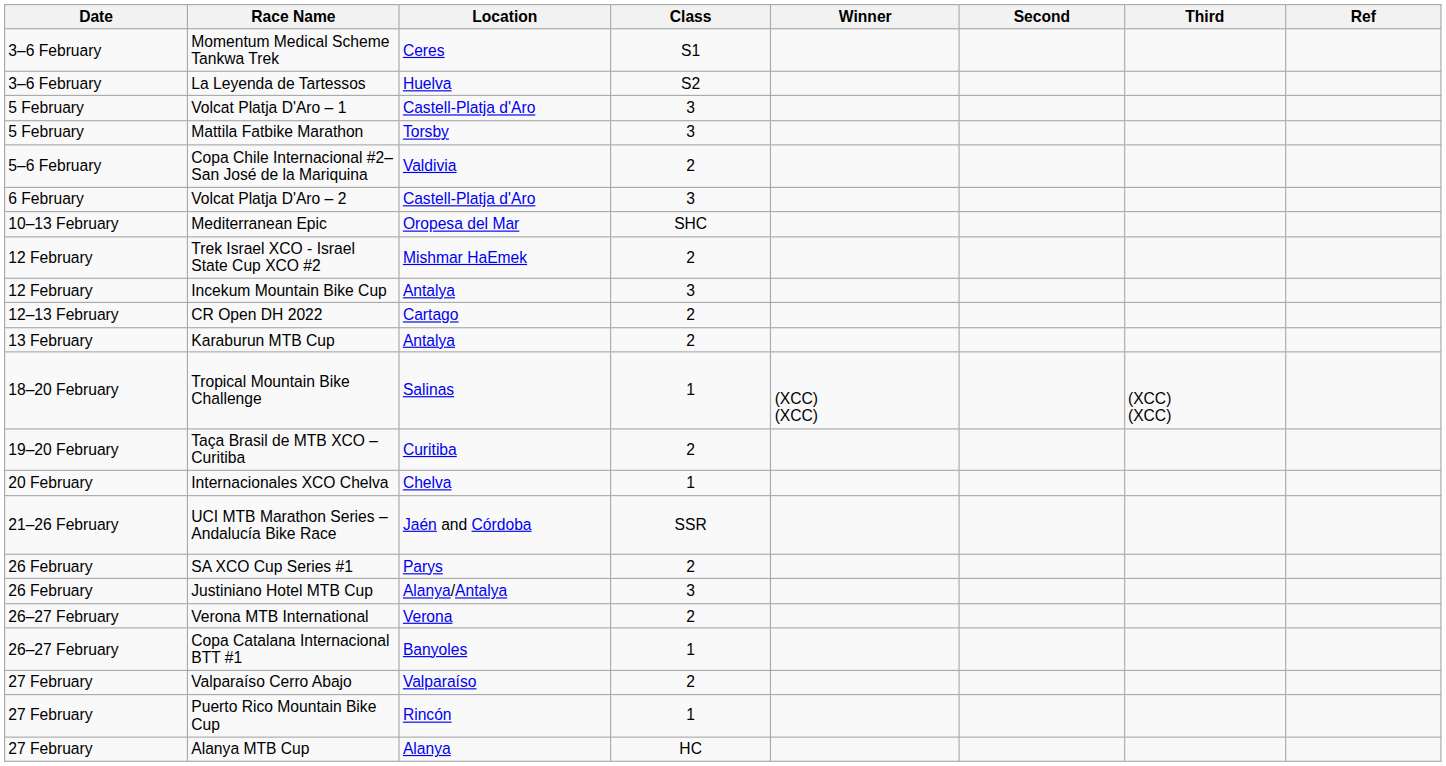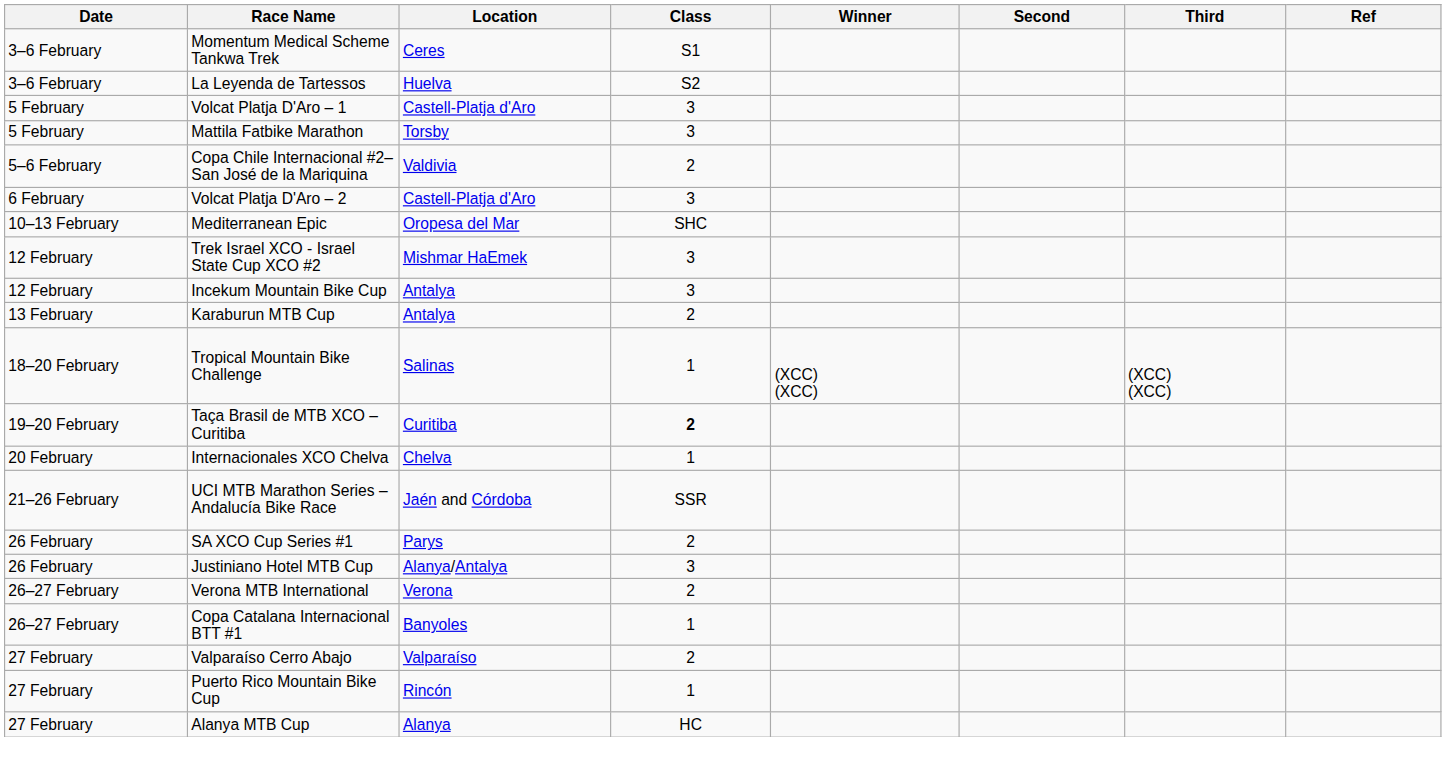 <table class="wikitable sortable" style="font-size:85%;">
 <tr>
 <th style="width:190px;">Date</th>
 <th style="width:210px;">Race Name</th>
 <th style="width:210px;">Location</th>
 <th style="width:170px;">Class</th>
 <th width=200px>Winner</th>
 <th style="width:170px;">Second</th>
 <th style="width:170px;">Third</th>
 <th style="width:170px;">Ref</th>
 </tr>
 <tr>
 <td>3–6 February</td>
 <td>Momentum Medical Scheme Tankwa Trek</td>
 <td> <a href='#'>Ceres</a></td>
 <td align=center>S1</td>
 <td></td>
 <td></td>
 <td></td>
 <td align=center></td>
 </tr>
 <tr>
 <td>3–6 February</td>
 <td>La Leyenda de Tartessos</td>
 <td> <a href='#'>Huelva</a></td>
 <td align=center>S2</td>
 <td><br></td>
 <td><br></td>
 <td><br></td>
 <td align=center></td>
 </tr>
 <tr>
 <td>5 February</td>
 <td>Volcat Platja D'Aro – 1</td>
 <td> <a href='#'>Castell-Platja d'Aro</a></td>
 <td align=center>3</td>
 <td></td>
 <td></td>
 <td></td>
 <td align=center></td>
 </tr>
 <tr>
 <td>5 February</td>
 <td>Mattila Fatbike Marathon</td>
 <td> <a href='#'>Torsby</a></td>
 <td align=center>3</td>
 <td></td>
 <td></td>
 <td></td>
 <td align=center></td>
 </tr>
 <tr>
 <td>5–6 February</td>
 <td>Copa Chile Internacional #2–San José de la Mariquina</td>
 <td> <a href='#'>Valdivia</a></td>
 <td align=center>2</td>
 <td></td>
 <td></td>
 <td></td>
 <td align=center></td>
 </tr>
 <tr>
 <td>6 February</td>
 <td>Volcat Platja D'Aro – 2</td>
 <td> <a href='#'>Castell-Platja d'Aro</a></td>
 <td align=center>3</td>
 <td></td>
 <td></td>
 <td></td>
 <td align=center></td>
 </tr>
 <tr>
 <td>10–13 February</td>
 <td>Mediterranean Epic</td>
 <td> <a href='#'>Oropesa del Mar</a></td>
 <td align=center>SHC</td>
 <td><br></td>
 <td><br></td>
 <td><br></td>
 <td align=center></td>
 </tr>
 <tr>
 <td>12 February</td>
 <td>Trek Israel XCO  - Israel State Cup XCO #2</td>
 <td> <a href='#'>Mishmar HaEmek</a></td>
-<td align=center>2</td>
+<td align=center>3</td>
 <td><br></td>
 <td><br></td>
 <td><br></td>
 <td align=center></td>
 </tr>
 <tr>
 <td>12 February</td>
 <td>Incekum Mountain Bike Cup</td>
 <td> <a href='#'>Antalya</a></td>
 <td align=center>3</td>
 <td><br></td>
 <td></td>
 <td><br></td>
-<td align=center></td>
-</tr>
-<tr>
-<td>12–13 February</td>
-<td>CR Open DH 2022</td>
-<td> <a href='#'>Cartago</a></td>
-<td align=center>2</td>
-<td><br></td>
-<td><br></td>
-<td></td>
 <td align=center></td>
 </tr>
 <tr>
 <td>13 February</td>
 <td>Karaburun MTB Cup</td>
 <td> <a href='#'>Antalya</a></td>
 <td align=center>2</td>
 <td></td>
 <td></td>
 <td><br></td>
 <td align=center></td>
 </tr>
 <tr>
 <td>18–20 February</td>
 <td>Tropical Mountain Bike Challenge</td>
 <td> <a href='#'>Salinas</a></td>
 <td align=center>1</td>
 <td><br><br> (XCC)<br> (XCC)</td>
 <td><br><br></td>
 <td><br><br> (XCC)<br> (XCC)</td>
 <td align=center></td>
 </tr>
 <tr>
 <td>19–20 February</td>
 <td>Taça Brasil de MTB XCO – Curitiba</td>
 <td> <a href='#'>Curitiba</a></td>
-<td align=center>2</td>
+<td align=center><strong>2</strong></td>
 <td><br></td>
 <td><br></td>
 <td><br></td>
 <td align=center></td>
 </tr>
 <tr>
 <td>20 February</td>
 <td>Internacionales XCO Chelva</td>
 <td> <a href='#'>Chelva</a></td>
 <td align=center>1</td>
 <td><br></td>
 <td><br></td>
 <td><br></td>
 <td align=center></td>
 </tr>
 <tr>
 <td>21–26 February</td>
 <td>UCI MTB Marathon Series – Andalucía Bike Race</td>
 <td> <a href='#'>Jaén</a> and <a href='#'>Córdoba</a></td>
 <td align=center>SSR</td>
 <td><br><br><br></td>
 <td><br><br><br></td>
 <td><br><br><br></td>
 <td align=center></td>
 </tr>
 <tr>
 <td>26 February</td>
 <td>SA XCO Cup Series #1</td>
 <td> <a href='#'>Parys</a></td>
 <td align=center>2</td>
 <td><br></td>
 <td><br></td>
 <td><br></td>
 <td align=center></td>
 </tr>
 <tr>
 <td>26 February</td>
 <td>Justiniano Hotel MTB Cup</td>
 <td> <a href='#'>Alanya</a>/<a href='#'>Antalya</a></td>
 <td align=center>3</td>
 <td><br></td>
 <td><br></td>
 <td><br></td>
 <td align=center></td>
 </tr>
 <tr>
 <td>26–27 February</td>
 <td>Verona MTB International</td>
 <td> <a href='#'>Verona</a></td>
 <td align=center>2</td>
 <td><br></td>
 <td><br></td>
 <td><br></td>
 <td align=center></td>
 </tr>
 <tr>
 <td>26–27 February</td>
 <td>Copa Catalana Internacional BTT #1</td>
 <td> <a href='#'>Banyoles</a></td>
 <td align=center>1</td>
 <td><br></td>
 <td><br></td>
 <td><br></td>
 <td align=center></td>
 </tr>
 <tr>
 <td>27 February</td>
 <td>Valparaíso Cerro Abajo</td>
 <td> <a href='#'>Valparaíso</a></td>
 <td align=center>2</td>
 <td></td>
 <td></td>
 <td></td>
 <td align=center></td>
 </tr>
 <tr>
 <td>27 February</td>
 <td>Puerto Rico Mountain Bike Cup</td>
 <td> <a href='#'>Rincón</a></td>
 <td align=center>1</td>
 <td><br></td>
 <td><br></td>
 <td><br></td>
 <td align=center></td>
 </tr>
 <tr>
 <td>27 February</td>
 <td>Alanya MTB Cup</td>
 <td> <a href='#'>Alanya</a></td>
 <td align=center>HC</td>
 <td><br></td>
 <td><br></td>
 <td><br></td>
 <td align=center></td>
 </tr>
 </table>
